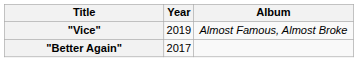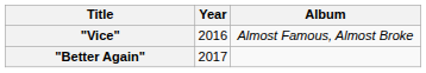 <table class="wikitable plainrowheaders" style="text-align:center;">
 <tr>
 <th scope="col" style="width:14em;">Title</th>
 <th scope="col">Year</th>
 <th scope="col" style="width:14em;">Album</th>
 </tr>
 <tr>
 <th scope="row">"Vice"<br></th>
-<td>2019</td>
+<td>2016</td>
 <td><em>Almost Famous, Almost Broke</em></td>
 </tr>
 <tr>
 <th scope="row">"Better Again"<br></th>
 <td>2017</td>
 <td></td>
 </tr>
 </table>
